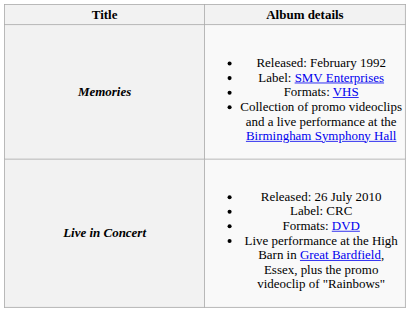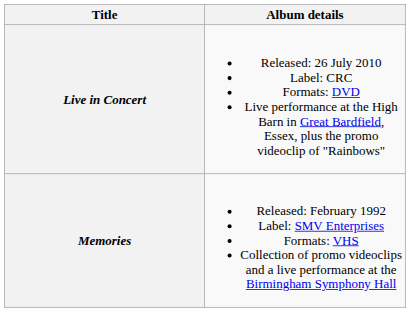 <table class="wikitable plainrowheaders" style="text-align:center;">
 <tr>
 <th scope="col" style="width:15em;">Title</th>
 <th scope="col" style="width:15em;">Album details</th>
 </tr>
 <tr>
+<th scope="row"><em>Live in Concert</em></th>
+<td><br><ul><li>Released: 26 July 2010</li><li>Label: CRC</li><li>Formats: <a href='#'>DVD</a></li><li>Live performance at the High Barn in <a href='#'>Great Bardfield</a>, Essex, plus the promo videoclip of "Rainbows"</li></ul></td>
+</tr>
+<tr>
 <th scope="row"><em>Memories</em></th>
 <td><br><ul><li>Released: February 1992</li><li>Label: <a href='#'>SMV Enterprises</a></li><li>Formats: <a href='#'>VHS</a></li><li>Collection of promo videoclips and a live performance at the <a href='#'>Birmingham Symphony Hall</a></li></ul></td>
 </tr>
-<tr>
-<th scope="row"><em>Live in Concert</em></th>
-<td><br><ul><li>Released: 26 July 2010</li><li>Label: CRC</li><li>Formats: <a href='#'>DVD</a></li><li>Live performance at the High Barn in <a href='#'>Great Bardfield</a>, Essex, plus the promo videoclip of "Rainbows"</li></ul></td>
-</tr>
 </table>
